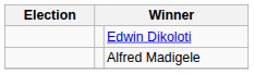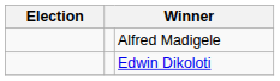 <table class=wikitable>
 <tr>
 <th width=100>Election</th>
 <th width=175 colspan=2>Winner</th>
 </tr>
 <tr>
 <td></td>
 <td bgcolor=></td>
-<td><a href='#'>Edwin Dikoloti</a></td>
+<td>Alfred Madigele</td>
 </tr>
 <tr>
 <td></td>
 <td bgcolor=></td>
-<td>Alfred Madigele</td>
+<td><a href='#'>Edwin Dikoloti</a></td>
 </tr>
 <tr>
 </tr>
 </table>
